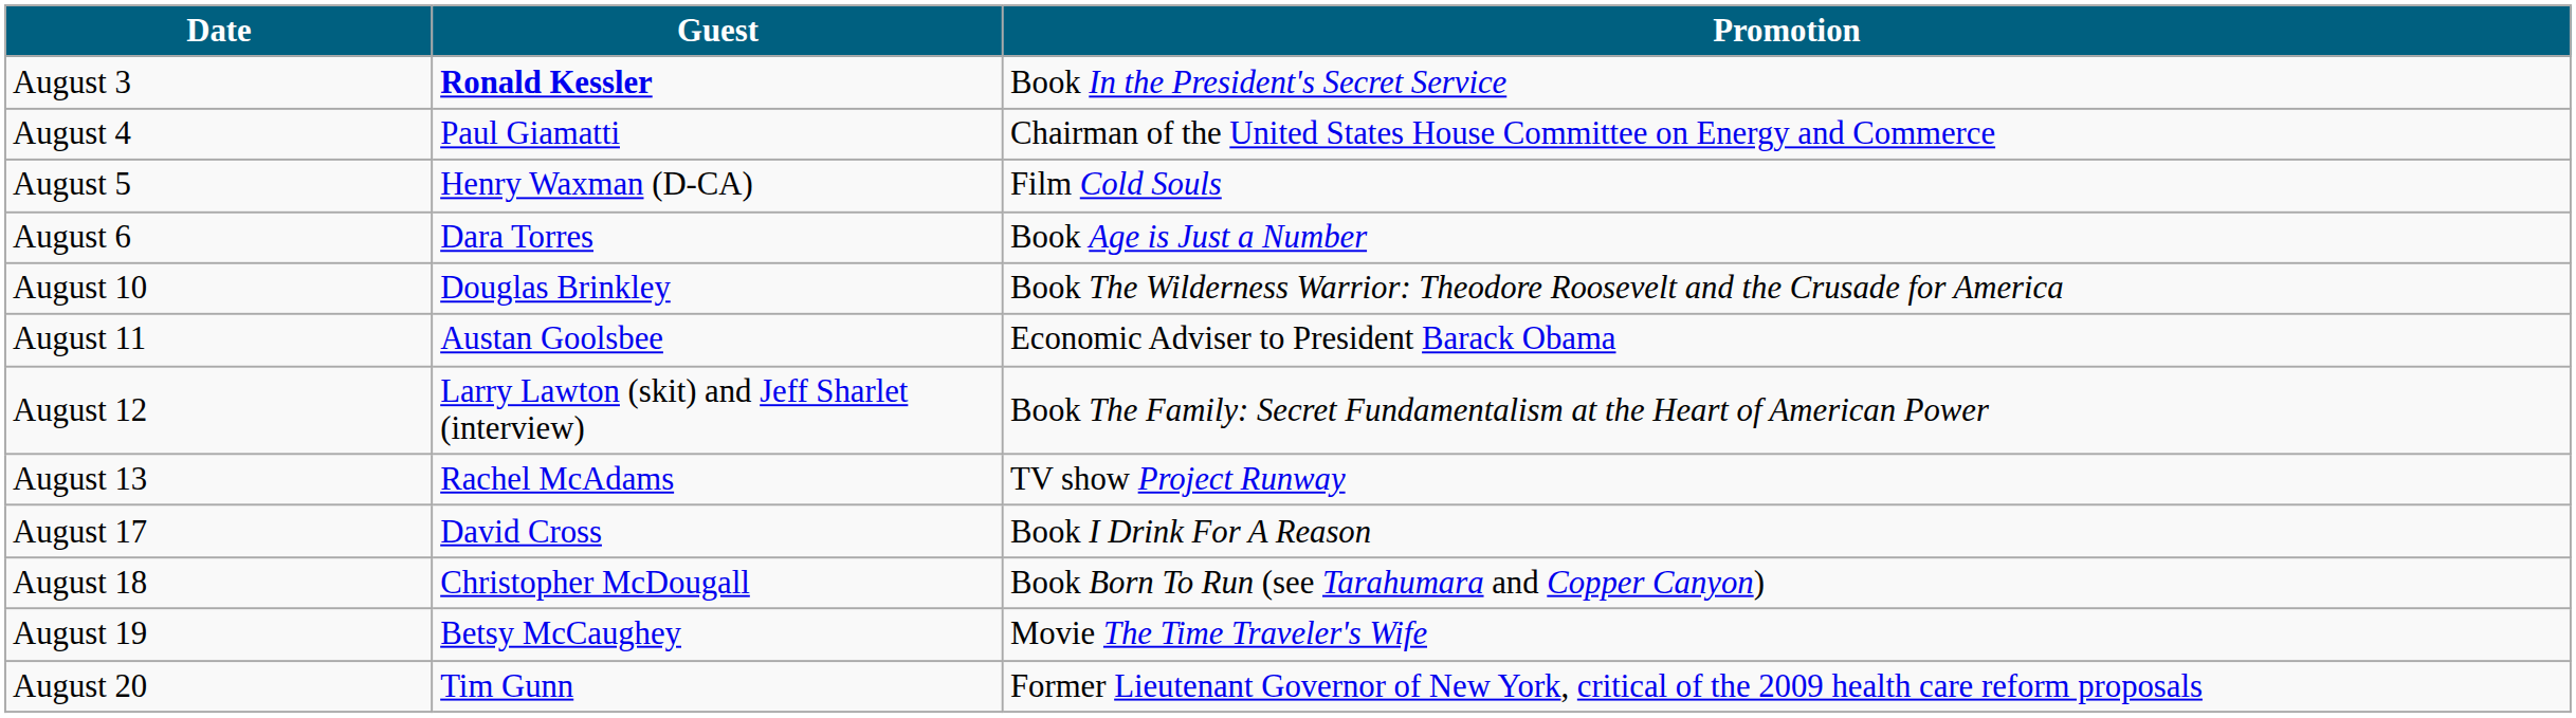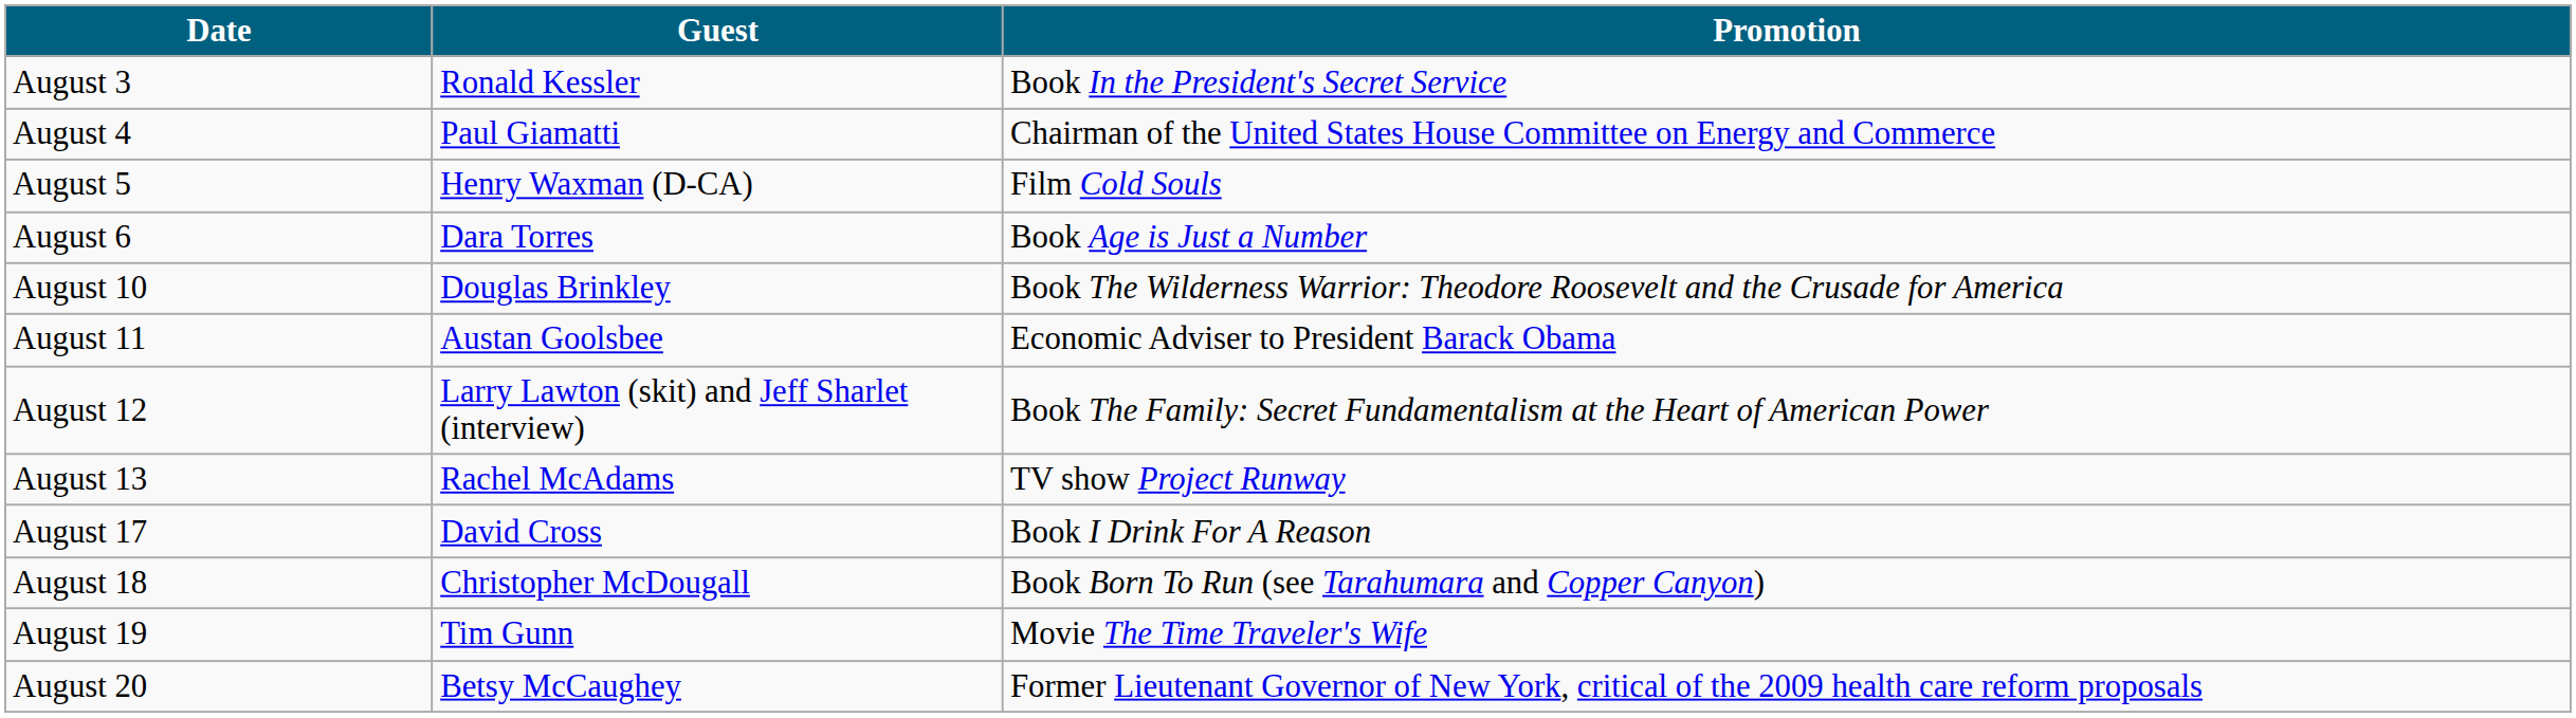 <table class="wikitable" width="100%">
 <tr bgcolor="#CCCCCC">
 <th width="15%" style="background:#006080; color:#FFFFFF">Date</th>
 <th width="20%" style="background:#006080; color:#FFFFFF">Guest</th>
 <th width="55%" style="background:#006080; color:#FFFFFF">Promotion</th>
 </tr>
 <tr>
 <td>August 3</td>
-<td><strong><a href='#'>Ronald Kessler</a></strong></td>
+<td><a href='#'>Ronald Kessler</a></td>
 <td>Book <em><a href='#'>In the President's Secret Service</a></em></td>
 </tr>
 <tr>
 <td>August 4</td>
 <td><a href='#'>Paul Giamatti</a></td>
 <td>Chairman of the <a href='#'>United States House Committee on Energy and Commerce</a></td>
 </tr>
 <tr>
 <td>August 5</td>
 <td><a href='#'>Henry Waxman</a> (D-CA)</td>
 <td>Film <em><a href='#'>Cold Souls</a></em></td>
 </tr>
 <tr>
 <td>August 6</td>
 <td><a href='#'>Dara Torres</a></td>
 <td>Book <em><a href='#'>Age is Just a Number</a></em></td>
 </tr>
 <tr>
 <td>August 10</td>
 <td><a href='#'>Douglas Brinkley</a></td>
 <td>Book <em>The Wilderness Warrior: Theodore Roosevelt and the Crusade for America</em></td>
 </tr>
 <tr>
 <td>August 11</td>
 <td><a href='#'>Austan Goolsbee</a></td>
 <td>Economic Adviser to President <a href='#'>Barack Obama</a></td>
 </tr>
 <tr>
 <td>August 12</td>
 <td><a href='#'>Larry Lawton</a> (skit) and <a href='#'>Jeff Sharlet</a> (interview)</td>
 <td>Book <em>The Family: Secret Fundamentalism at the Heart of American Power</em></td>
 </tr>
 <tr>
 <td>August 13</td>
 <td><a href='#'>Rachel McAdams</a></td>
 <td>TV show <em><a href='#'>Project Runway</a></em></td>
 </tr>
 <tr>
 <td>August 17</td>
 <td><a href='#'>David Cross</a></td>
 <td>Book <em>I Drink For A Reason</em></td>
 </tr>
 <tr>
 <td>August 18</td>
 <td><a href='#'>Christopher McDougall</a></td>
 <td>Book <em>Born To Run</em> (see <em><a href='#'>Tarahumara</a></em> and <em><a href='#'>Copper Canyon</a></em>)</td>
 </tr>
 <tr>
 <td>August 19</td>
-<td><a href='#'>Betsy McCaughey</a></td>
+<td><a href='#'>Tim Gunn</a></td>
 <td>Movie <em><a href='#'>The Time Traveler's Wife</a></em></td>
 </tr>
 <tr>
 <td>August 20</td>
-<td><a href='#'>Tim Gunn</a></td>
+<td><a href='#'>Betsy McCaughey</a></td>
 <td>Former <a href='#'>Lieutenant Governor of New York</a>, <a href='#'>critical of the 2009 health care reform proposals</a></td>
 </tr>
 </table>
